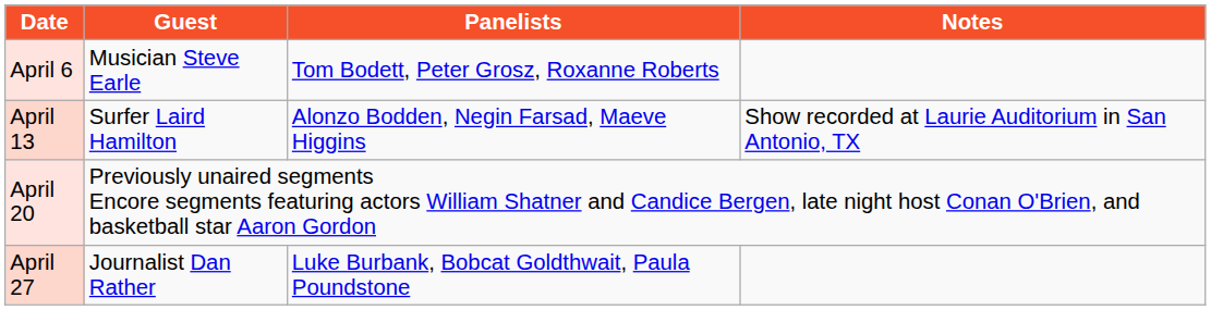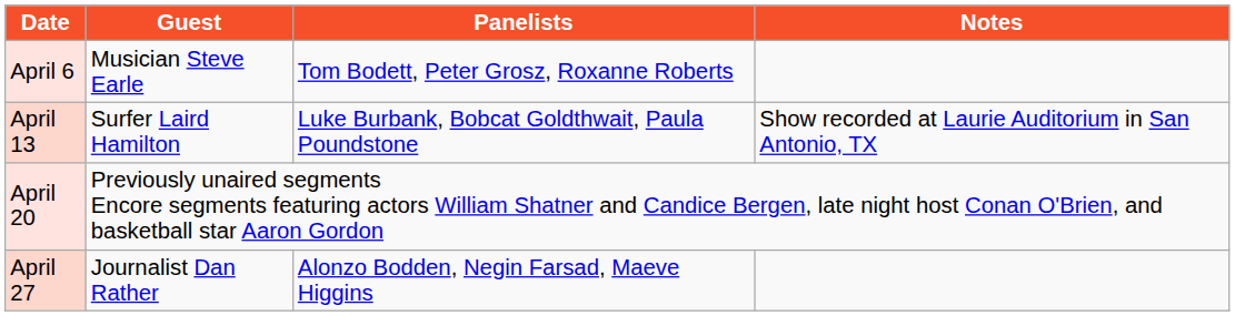 <table class="wikitable">
 <tr>
 <th style="background:#F55029;color:#FFFFFF;">Date</th>
 <th style="background:#F55029;color:#FFFFFF;">Guest</th>
 <th style="background:#F55029;color:#FFFFFF;">Panelists</th>
 <th style="background:#F55029;color:#FFFFFF;">Notes</th>
 </tr>
 <tr>
 <td style="background:#FFE3DF;color:#000000;">April 6</td>
 <td>Musician <a href='#'>Steve Earle</a></td>
 <td><a href='#'>Tom Bodett</a>, <a href='#'>Peter Grosz</a>, <a href='#'>Roxanne Roberts</a></td>
 </tr>
 <tr>
 <td style="background:#FDD6CC;color:#000000;">April 13</td>
 <td>Surfer <a href='#'>Laird Hamilton</a></td>
-<td><a href='#'>Alonzo Bodden</a>, <a href='#'>Negin Farsad</a>, <a href='#'>Maeve Higgins</a></td>
+<td><a href='#'>Luke Burbank</a>, <a href='#'>Bobcat Goldthwait</a>, <a href='#'>Paula Poundstone</a></td>
 <td>Show recorded at <a href='#'>Laurie Auditorium</a> in <a href='#'>San Antonio, TX</a></td>
 </tr>
 <tr>
 <td style="background:#FFE3DF;color:#000000;">April 20</td>
 <td colspan="3">Previously unaired segments<br>Encore segments featuring actors <a href='#'>William Shatner</a> and <a href='#'>Candice Bergen</a>, late night host <a href='#'>Conan O'Brien</a>, and basketball star <a href='#'>Aaron Gordon</a></td>
 </tr>
 <tr>
 <td style="background:#FDD6CC;color:#000000;">April 27</td>
 <td>Journalist <a href='#'>Dan Rather</a></td>
-<td><a href='#'>Luke Burbank</a>, <a href='#'>Bobcat Goldthwait</a>, <a href='#'>Paula Poundstone</a></td>
+<td><a href='#'>Alonzo Bodden</a>, <a href='#'>Negin Farsad</a>, <a href='#'>Maeve Higgins</a></td>
 <td></td>
 </tr>
 </table>
